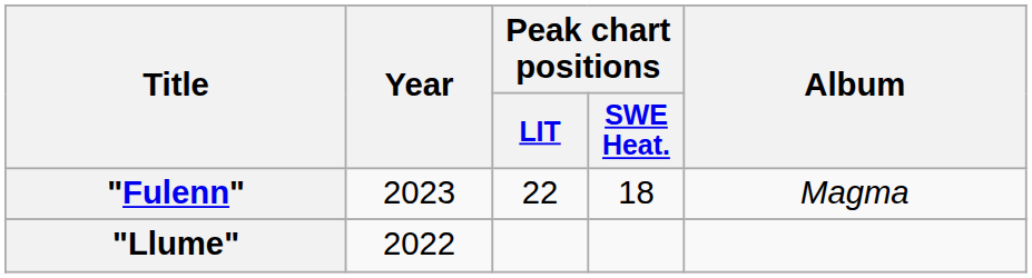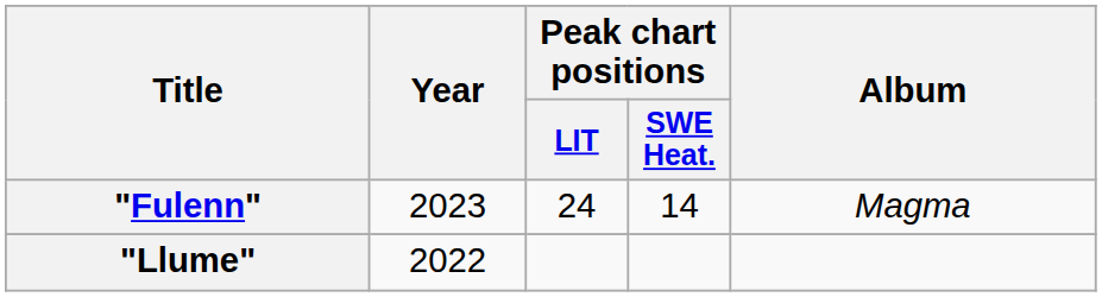 <table class="wikitable plainrowheaders" style="text-align:center;">
 <tr>
 <th scope="col" rowspan="2" style="width:10em;">Title</th>
 <th scope="col" rowspan="2" style="width:4em;">Year</th>
 <th scope="col" colspan="2">Peak chart positions</th>
 <th scope="col" rowspan="2" style="width:10em;">Album</th>
 </tr>
 <tr>
 <th style="width:3em;font-size:85%"><a href='#'>LIT</a><br></th>
 <th style="width:3em;font-size:85%"><a href='#'>SWE<br>Heat.</a><br></th>
 </tr>
 <tr>
 <th scope="row">"<a href='#'>Fulenn</a>" </th>
 <td>2023</td>
-<td>22</td>
-<td>18</td>
+<td>24</td>
+<td>14</td>
 <td><em>Magma</em></td>
 </tr>
 <tr>
 <th scope="row">"Llume" </th>
 <td>2022</td>
 <td></td>
 <td></td>
 <td></td>
 </tr>
 </table>
